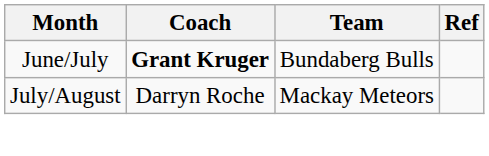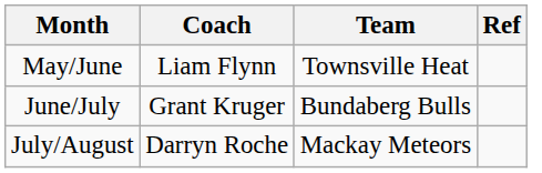 <table class="wikitable" style="text-align:center">
 <tr>
 <th>Month</th>
 <th>Coach</th>
 <th>Team</th>
 <th>Ref</th>
 </tr>
 <tr>
+<td>May/June</td>
+<td>Liam Flynn</td>
+<td>Townsville Heat</td>
+<td></td>
+</tr>
+<tr>
 <td>June/July</td>
-<td><strong>Grant Kruger</strong></td>
+<td>Grant Kruger</td>
 <td>Bundaberg Bulls</td>
 <td></td>
 </tr>
 <tr>
 <td>July/August</td>
 <td>Darryn Roche</td>
 <td>Mackay Meteors</td>
 <td></td>
 </tr>
 </table>
